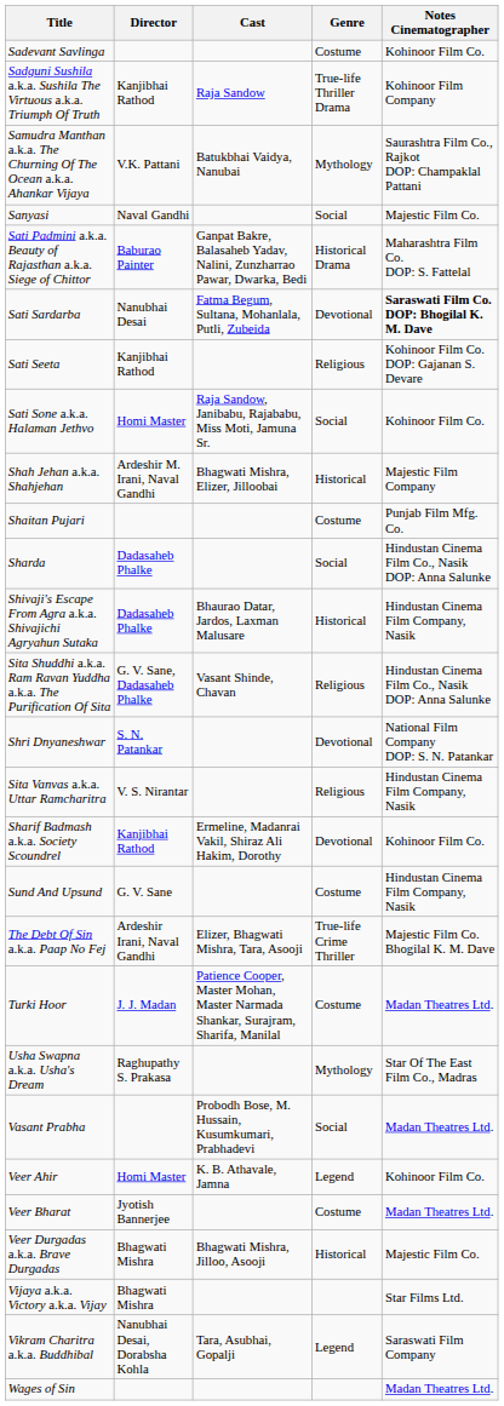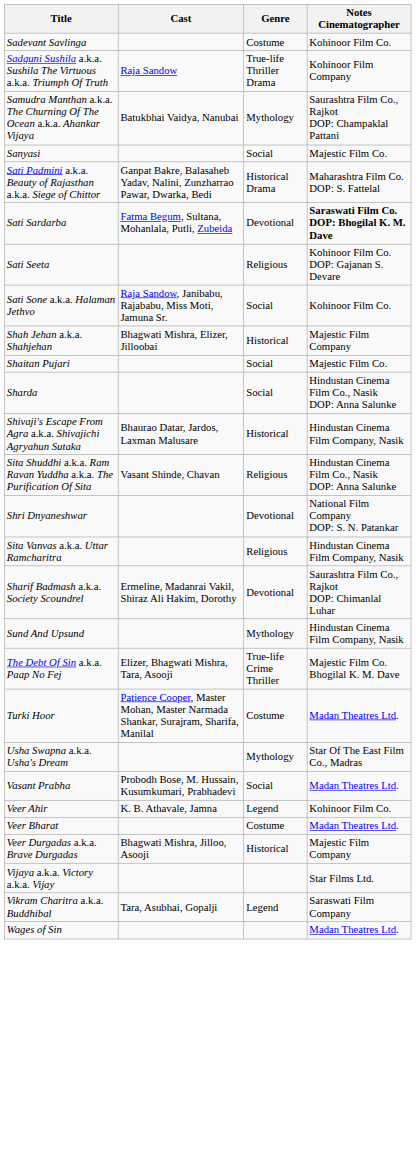 <table class="wikitable">
 <tr>
 <th>Title</th>
-<th>Director</th>
 <th>Cast</th>
 <th>Genre</th>
 <th>Notes<br>Cinematographer</th>
 </tr>
 <tr>
 <td><em>Sadevant Savlinga</em></td>
 <td></td>
-<td></td>
 <td>Costume</td>
 <td>Kohinoor Film Co.</td>
 </tr>
 <tr>
 <td><em><a href='#'>Sadguni Sushila</a></em> a.k.a. <em>Sushila The Virtuous</em> a.k.a. <em>Triumph Of Truth</em></td>
-<td>Kanjibhai Rathod</td>
 <td><a href='#'>Raja Sandow</a></td>
 <td>True-life Thriller Drama</td>
 <td>Kohinoor Film Company</td>
 </tr>
 <tr>
 <td><em>Samudra Manthan</em> a.k.a. <em>The Churning Of The Ocean</em> a.k.a. <em>Ahankar Vijaya</em></td>
-<td>V.K. Pattani</td>
 <td>Batukbhai Vaidya, Nanubai</td>
 <td>Mythology</td>
 <td>Saurashtra Film Co., Rajkot<br>DOP: Champaklal Pattani</td>
 </tr>
 <tr>
 <td><em>Sanyasi</em></td>
-<td>Naval Gandhi</td>
 <td></td>
 <td>Social</td>
 <td>Majestic Film Co.</td>
 </tr>
 <tr>
 <td><em><a href='#'>Sati Padmini</a></em> a.k.a. <em>Beauty of Rajasthan</em> a.k.a. <em>Siege of Chittor</em></td>
-<td><a href='#'>Baburao Painter</a></td>
 <td>Ganpat Bakre, Balasaheb Yadav, Nalini, Zunzharrao Pawar, Dwarka, Bedi</td>
 <td>Historical Drama</td>
 <td>Maharashtra Film Co.<br>DOP: S. Fattelal</td>
 </tr>
 <tr>
 <td><em>Sati Sardarba</em></td>
-<td>Nanubhai Desai</td>
 <td><a href='#'>Fatma Begum</a>, Sultana, Mohanlala, Putli, <a href='#'>Zubeida</a></td>
 <td>Devotional</td>
 <td><strong>Saraswati Film Co.<br>DOP: Bhogilal K. M. Dave</strong></td>
 </tr>
 <tr>
 <td><em>Sati Seeta</em></td>
-<td>Kanjibhai Rathod</td>
 <td></td>
 <td>Religious</td>
 <td>Kohinoor Film Co. <br>DOP: Gajanan S. Devare</td>
 </tr>
 <tr>
 <td><em>Sati Sone</em> a.k.a. <em>Halaman Jethvo</em></td>
-<td><a href='#'>Homi Master</a></td>
 <td><a href='#'>Raja Sandow</a>, Janibabu, Rajababu, Miss Moti, Jamuna Sr.</td>
 <td>Social</td>
 <td>Kohinoor Film Co.</td>
 </tr>
 <tr>
 <td><em>Shah Jehan</em> a.k.a. <em>Shahjehan</em></td>
-<td>Ardeshir M. Irani, Naval Gandhi</td>
 <td>Bhagwati Mishra, Elizer, Jilloobai</td>
 <td>Historical</td>
 <td>Majestic Film Company</td>
 </tr>
 <tr>
 <td><em>Shaitan Pujari</em></td>
 <td></td>
-<td></td>
-<td>Costume</td>
-<td>Punjab Film Mfg. Co.</td>
+<td>Social</td>
+<td>Majestic Film Co.</td>
 </tr>
 <tr>
 <td><em>Sharda</em></td>
-<td><a href='#'>Dadasaheb Phalke</a></td>
 <td></td>
 <td>Social</td>
 <td>Hindustan Cinema Film Co., Nasik<br>DOP: Anna Salunke</td>
 </tr>
 <tr>
 <td><em>Shivaji's Escape From Agra</em> a.k.a. <em>Shivajichi Agryahun Sutaka</em></td>
-<td><a href='#'>Dadasaheb Phalke</a></td>
 <td>Bhaurao Datar, Jardos, Laxman Malusare</td>
 <td>Historical</td>
 <td>Hindustan Cinema Film Company, Nasik</td>
 </tr>
 <tr>
 <td><em>Sita Shuddhi</em> a.k.a. <em>Ram Ravan Yuddha</em> a.k.a. <em>The Purification Of Sita</em></td>
-<td>G. V. Sane, <a href='#'>Dadasaheb Phalke</a></td>
 <td>Vasant Shinde, Chavan</td>
 <td>Religious</td>
 <td>Hindustan Cinema Film Co., Nasik<br>DOP: Anna Salunke</td>
 </tr>
 <tr>
 <td><em>Shri Dnyaneshwar</em></td>
-<td><a href='#'>S. N. Patankar</a></td>
 <td></td>
 <td>Devotional</td>
 <td>National Film Company<br>DOP: S. N. Patankar</td>
 </tr>
 <tr>
 <td><em>Sita Vanvas</em> a.k.a. <em>Uttar Ramcharitra</em></td>
-<td>V. S. Nirantar</td>
 <td></td>
 <td>Religious</td>
 <td>Hindustan Cinema Film Company, Nasik</td>
 </tr>
 <tr>
 <td><em>Sharif Badmash</em> a.k.a. <em>Society Scoundrel</em></td>
-<td><a href='#'>Kanjibhai Rathod</a></td>
 <td>Ermeline, Madanrai Vakil, Shiraz Ali Hakim, Dorothy</td>
 <td>Devotional</td>
-<td>Kohinoor Film Co.</td>
+<td>Saurashtra Film Co., Rajkot<br>DOP: Chimanlal Luhar</td>
 </tr>
 <tr>
 <td><em>Sund And Upsund</em></td>
-<td>G. V. Sane</td>
 <td></td>
-<td>Costume</td>
+<td>Mythology</td>
 <td>Hindustan Cinema Film Company, Nasik</td>
 </tr>
 <tr>
 <td><em><a href='#'>The Debt Of Sin</a></em> a.k.a. <em>Paap No Fej</em></td>
-<td>Ardeshir Irani, Naval Gandhi</td>
 <td>Elizer, Bhagwati Mishra, Tara, Asooji</td>
 <td>True-life Crime Thriller</td>
 <td>Majestic Film Co. Bhogilal K. M. Dave</td>
 </tr>
 <tr>
 <td><em>Turki Hoor</em></td>
-<td><a href='#'>J. J. Madan</a></td>
 <td><a href='#'>Patience Cooper</a>, Master Mohan, Master Narmada Shankar, Surajram, Sharifa, Manilal</td>
 <td>Costume</td>
 <td><a href='#'>Madan Theatres Ltd</a>.</td>
 </tr>
 <tr>
 <td><em>Usha Swapna</em> a.k.a. <em>Usha's Dream</em></td>
-<td>Raghupathy S. Prakasa</td>
 <td></td>
 <td>Mythology</td>
 <td>Star Of The East Film Co., Madras</td>
 </tr>
 <tr>
 <td><em>Vasant Prabha</em></td>
-<td></td>
 <td>Probodh Bose, M. Hussain, Kusumkumari, Prabhadevi</td>
 <td>Social</td>
 <td><a href='#'>Madan Theatres Ltd</a>.</td>
 </tr>
 <tr>
 <td><em>Veer Ahir</em></td>
-<td><a href='#'>Homi Master</a></td>
 <td>K. B. Athavale, Jamna</td>
 <td>Legend</td>
 <td>Kohinoor Film Co.</td>
 </tr>
 <tr>
 <td><em>Veer Bharat</em></td>
-<td>Jyotish Bannerjee</td>
 <td></td>
 <td>Costume</td>
 <td><a href='#'>Madan Theatres Ltd</a>.</td>
 </tr>
 <tr>
 <td><em>Veer Durgadas</em> a.k.a. <em>Brave Durgadas</em></td>
-<td>Bhagwati Mishra</td>
 <td>Bhagwati Mishra, Jilloo, Asooji</td>
 <td>Historical</td>
-<td>Majestic Film Co.</td>
+<td>Majestic Film Company</td>
 </tr>
 <tr>
 <td><em>Vijaya</em> a.k.a. <em>Victory</em> a.k.a. <em>Vijay</em></td>
-<td>Bhagwati Mishra</td>
 <td></td>
 <td></td>
 <td>Star Films Ltd.</td>
 </tr>
 <tr>
 <td><em>Vikram Charitra</em> a.k.a. <em>Buddhibal</em></td>
-<td>Nanubhai Desai, Dorabsha Kohla</td>
 <td>Tara, Asubhai, Gopalji</td>
 <td>Legend</td>
 <td>Saraswati Film Company</td>
 </tr>
 <tr>
 <td><em>Wages of Sin</em></td>
 <td></td>
 <td></td>
-<td></td>
 <td><a href='#'>Madan Theatres Ltd</a>.</td>
 </tr>
 </table>
